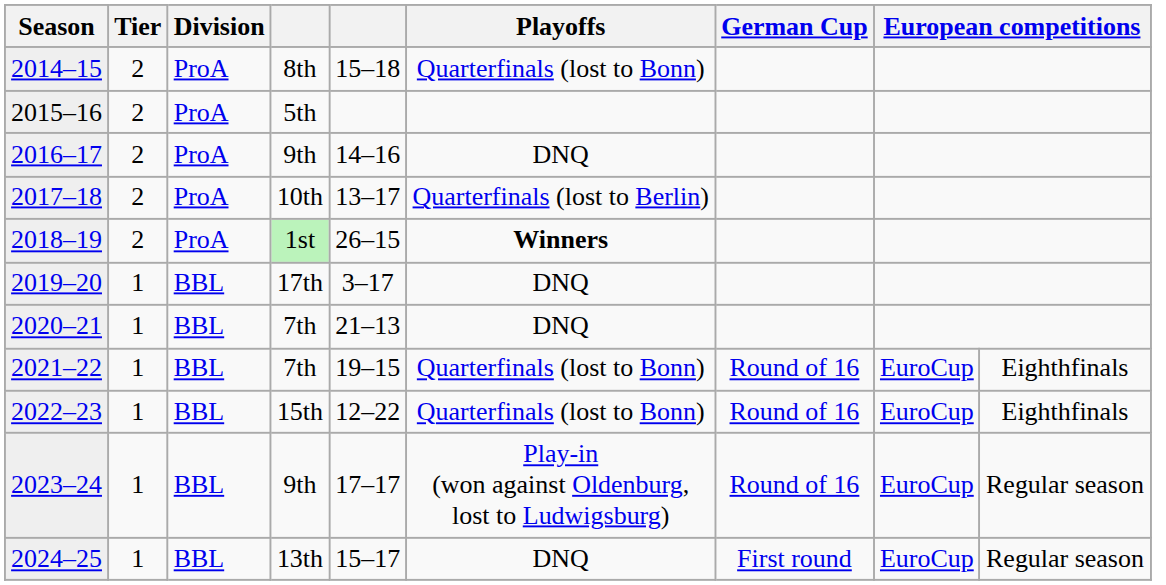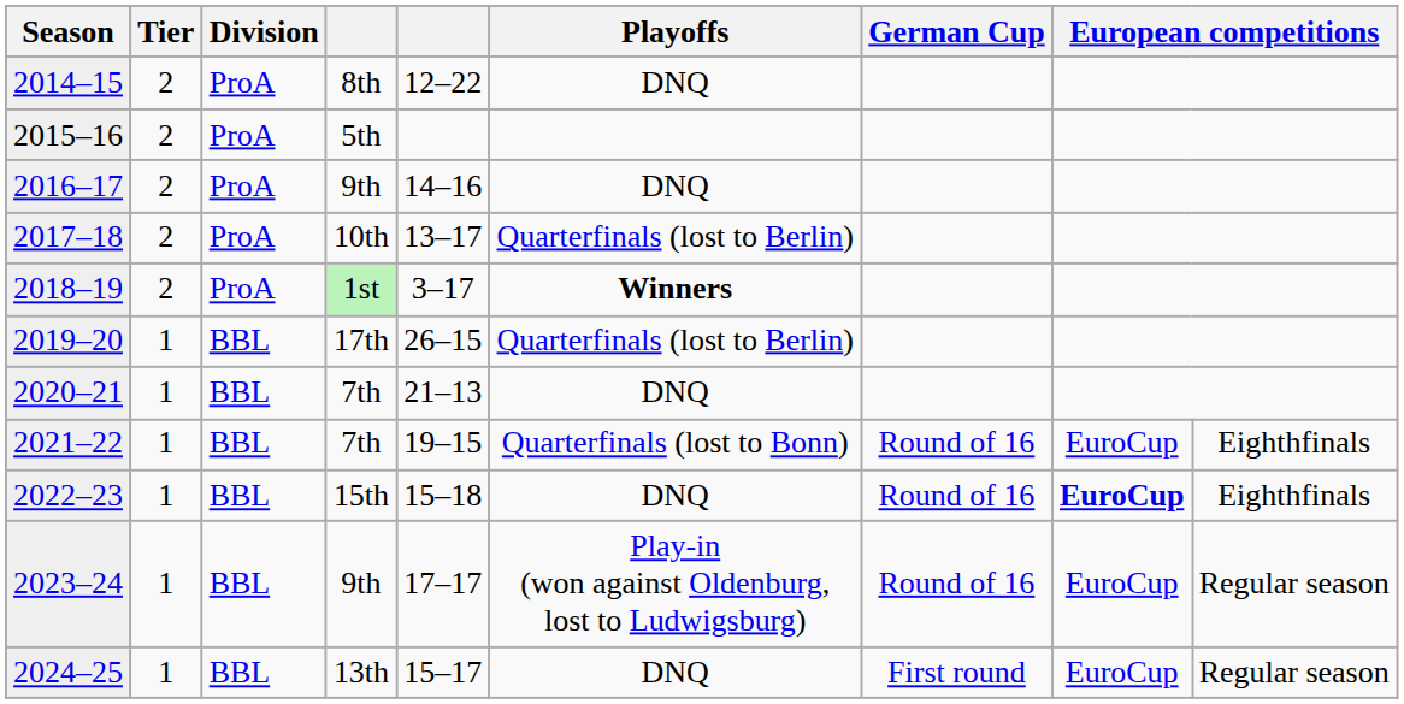 <table class="wikitable" style="font-size:85%; text-align:center">
 <tr>
 <th>Season</th>
 <th>Tier</th>
 <th>Division</th>
 <th></th>
 <th></th>
 <th>Playoffs</th>
 <th><a href='#'>German Cup</a></th>
 <th colspan=2><a href='#'>European competitions</a></th>
 </tr>
 <tr>
 <td bgcolor=#efefef><a href='#'>2014–15</a></td>
 <td>2</td>
 <td align=left><a href='#'>ProA</a></td>
 <td>8th</td>
-<td>15–18</td>
-<td><a href='#'>Quarterfinals</a> (lost to <a href='#'>Bonn</a>)</td>
+<td>12–22</td>
+<td>DNQ</td>
 <td></td>
 <td colspan=2></td>
 </tr>
 <tr>
 <td bgcolor=#efefef>2015–16</td>
 <td>2</td>
 <td align=left><a href='#'>ProA</a></td>
 <td>5th</td>
 <td></td>
 <td></td>
 <td></td>
 <td colspan=2></td>
 </tr>
 <tr>
 <td bgcolor=#efefef><a href='#'>2016–17</a></td>
 <td>2</td>
 <td align=left><a href='#'>ProA</a></td>
 <td>9th</td>
 <td>14–16</td>
 <td>DNQ</td>
 <td></td>
 <td colspan=2></td>
 </tr>
 <tr>
 <td bgcolor=#efefef><a href='#'>2017–18</a></td>
 <td>2</td>
 <td align=left><a href='#'>ProA</a></td>
 <td>10th</td>
 <td>13–17</td>
 <td><a href='#'>Quarterfinals</a> (lost to <a href='#'>Berlin</a>)</td>
 <td></td>
 <td colspan=2></td>
 </tr>
 <tr>
 <td bgcolor=#efefef><a href='#'>2018–19</a></td>
 <td>2</td>
 <td align=left><a href='#'>ProA</a></td>
 <td bgcolor=#BBF3BB>1st</td>
-<td>26–15</td>
+<td>3–17</td>
 <td><strong>Winners</strong></td>
 <td></td>
 <td colspan=2></td>
 </tr>
 <tr>
 <td bgcolor=#efefef><a href='#'>2019–20</a></td>
 <td>1</td>
 <td align=left><a href='#'>BBL</a></td>
 <td>17th</td>
-<td>3–17</td>
-<td>DNQ</td>
+<td>26–15</td>
+<td><a href='#'>Quarterfinals</a> (lost to <a href='#'>Berlin</a>)</td>
 <td></td>
 <td colspan=2></td>
 </tr>
 <tr>
 <td bgcolor=#efefef><a href='#'>2020–21</a></td>
 <td>1</td>
 <td align=left><a href='#'>BBL</a></td>
 <td>7th</td>
 <td>21–13</td>
 <td>DNQ</td>
 <td></td>
 <td colspan=2></td>
 </tr>
 <tr>
 <td bgcolor=#efefef><a href='#'>2021–22</a></td>
 <td>1</td>
 <td align=left><a href='#'>BBL</a></td>
 <td>7th</td>
 <td>19–15</td>
 <td><a href='#'>Quarterfinals</a> (lost to <a href='#'>Bonn</a>)</td>
 <td><a href='#'>Round of 16</a></td>
 <td><a href='#'>EuroCup</a></td>
 <td>Eighthfinals</td>
 </tr>
 <tr>
 <td style="background:#efefef;"><a href='#'>2022–23</a></td>
 <td align="center">1</td>
 <td align=left><a href='#'>BBL</a></td>
 <td>15th</td>
-<td>12–22</td>
-<td><a href='#'>Quarterfinals</a> (lost to <a href='#'>Bonn</a>)</td>
+<td>15–18</td>
+<td>DNQ</td>
 <td><a href='#'>Round of 16</a></td>
-<td><a href='#'>EuroCup</a></td>
+<td><strong><a href='#'>EuroCup</a></strong></td>
 <td>Eighthfinals</td>
 </tr>
 <tr>
 <td style="background:#efefef;"><a href='#'>2023–24</a></td>
 <td align="center">1</td>
 <td align=left><a href='#'>BBL</a></td>
 <td align="center">9th</td>
 <td>17–17</td>
 <td><a href='#'>Play-in</a><br>(won against <a href='#'>Oldenburg</a>,<br>lost to <a href='#'>Ludwigsburg</a>)</td>
 <td><a href='#'>Round of 16</a></td>
 <td><a href='#'>EuroCup</a></td>
 <td>Regular season</td>
 </tr>
 <tr>
 <td style="background:#efefef;"><a href='#'>2024–25</a></td>
 <td align="center">1</td>
 <td align=left><a href='#'>BBL</a></td>
 <td align="center">13th</td>
 <td>15–17</td>
 <td>DNQ</td>
 <td><a href='#'>First round</a></td>
 <td><a href='#'>EuroCup</a></td>
 <td>Regular season</td>
 </tr>
 </table>
